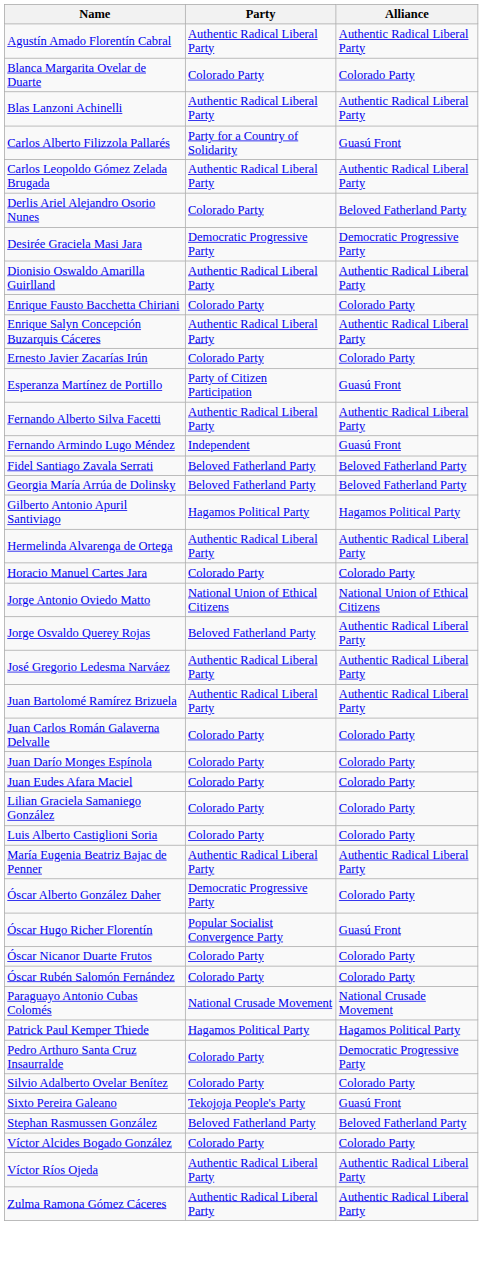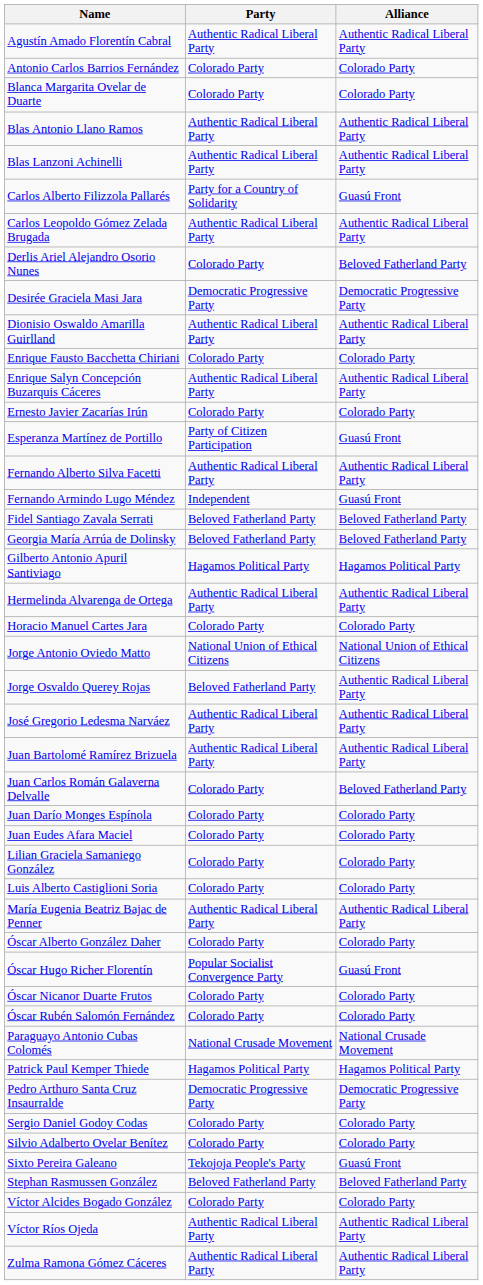 <table class="wikitable sortable">
 <tr>
 <th>Name</th>
 <th>Party</th>
 <th>Alliance</th>
 </tr>
 <tr>
 <td><a href='#'>Agustín Amado Florentín Cabral</a></td>
 <td><a href='#'>Authentic Radical Liberal Party</a></td>
 <td><a href='#'>Authentic Radical Liberal Party</a></td>
 </tr>
 <tr>
+<td><a href='#'>Antonio Carlos Barrios Fernández</a></td>
+<td><a href='#'>Colorado Party</a></td>
+<td><a href='#'>Colorado Party</a></td>
+</tr>
+<tr>
 <td><a href='#'>Blanca Margarita Ovelar de Duarte</a></td>
 <td><a href='#'>Colorado Party</a></td>
 <td><a href='#'>Colorado Party</a></td>
+</tr>
+<tr>
+<td><a href='#'>Blas Antonio Llano Ramos</a></td>
+<td><a href='#'>Authentic Radical Liberal Party</a></td>
+<td><a href='#'>Authentic Radical Liberal Party</a></td>
 </tr>
 <tr>
 <td><a href='#'>Blas Lanzoni Achinelli</a></td>
 <td><a href='#'>Authentic Radical Liberal Party</a></td>
 <td><a href='#'>Authentic Radical Liberal Party</a></td>
 </tr>
 <tr>
 <td><a href='#'>Carlos Alberto Filizzola Pallarés</a></td>
 <td><a href='#'>Party for a Country of Solidarity</a></td>
 <td><a href='#'>Guasú Front</a></td>
 </tr>
 <tr>
 <td><a href='#'>Carlos Leopoldo Gómez Zelada Brugada</a></td>
 <td><a href='#'>Authentic Radical Liberal Party</a></td>
 <td><a href='#'>Authentic Radical Liberal Party</a></td>
 </tr>
 <tr>
 <td><a href='#'>Derlis Ariel Alejandro Osorio Nunes</a></td>
 <td><a href='#'>Colorado Party</a></td>
 <td><a href='#'>Beloved Fatherland Party</a></td>
 </tr>
 <tr>
 <td><a href='#'>Desirée Graciela Masi Jara</a></td>
 <td><a href='#'>Democratic Progressive Party</a></td>
 <td><a href='#'>Democratic Progressive Party</a></td>
 </tr>
 <tr>
 <td><a href='#'>Dionisio Oswaldo Amarilla Guirlland</a></td>
 <td><a href='#'>Authentic Radical Liberal Party</a></td>
 <td><a href='#'>Authentic Radical Liberal Party</a></td>
 </tr>
 <tr>
 <td><a href='#'>Enrique Fausto Bacchetta Chiriani</a></td>
 <td><a href='#'>Colorado Party</a></td>
 <td><a href='#'>Colorado Party</a></td>
 </tr>
 <tr>
 <td><a href='#'>Enrique Salyn Concepción Buzarquis Cáceres</a></td>
 <td><a href='#'>Authentic Radical Liberal Party</a></td>
 <td><a href='#'>Authentic Radical Liberal Party</a></td>
 </tr>
 <tr>
 <td><a href='#'>Ernesto Javier Zacarías Irún</a></td>
 <td><a href='#'>Colorado Party</a></td>
 <td><a href='#'>Colorado Party</a></td>
 </tr>
 <tr>
 <td><a href='#'>Esperanza Martínez de Portillo</a></td>
 <td><a href='#'>Party of Citizen Participation</a></td>
 <td><a href='#'>Guasú Front</a></td>
 </tr>
 <tr>
 <td><a href='#'>Fernando Alberto Silva Facetti</a></td>
 <td><a href='#'>Authentic Radical Liberal Party</a></td>
 <td><a href='#'>Authentic Radical Liberal Party</a></td>
 </tr>
 <tr>
 <td><a href='#'>Fernando Armindo Lugo Méndez</a></td>
 <td><a href='#'>Independent</a></td>
 <td><a href='#'>Guasú Front</a></td>
 </tr>
 <tr>
 <td><a href='#'>Fidel Santiago Zavala Serrati</a></td>
 <td><a href='#'>Beloved Fatherland Party</a></td>
 <td><a href='#'>Beloved Fatherland Party</a></td>
 </tr>
 <tr>
 <td><a href='#'>Georgia María Arrúa de Dolinsky</a></td>
 <td><a href='#'>Beloved Fatherland Party</a></td>
 <td><a href='#'>Beloved Fatherland Party</a></td>
 </tr>
 <tr>
 <td><a href='#'>Gilberto Antonio Apuril Santiviago</a></td>
 <td><a href='#'>Hagamos Political Party</a></td>
 <td><a href='#'>Hagamos Political Party</a></td>
 </tr>
 <tr>
 <td><a href='#'>Hermelinda Alvarenga de Ortega</a></td>
 <td><a href='#'>Authentic Radical Liberal Party</a></td>
 <td><a href='#'>Authentic Radical Liberal Party</a></td>
 </tr>
 <tr>
 <td><a href='#'>Horacio Manuel Cartes Jara</a></td>
 <td><a href='#'>Colorado Party</a></td>
 <td><a href='#'>Colorado Party</a></td>
 </tr>
 <tr>
 <td><a href='#'>Jorge Antonio Oviedo Matto</a></td>
 <td><a href='#'>National Union of Ethical Citizens</a></td>
 <td><a href='#'>National Union of Ethical Citizens</a></td>
 </tr>
 <tr>
 <td><a href='#'>Jorge Osvaldo Querey Rojas</a></td>
 <td><a href='#'>Beloved Fatherland Party</a></td>
 <td><a href='#'>Authentic Radical Liberal Party</a></td>
 </tr>
 <tr>
 <td><a href='#'>José Gregorio Ledesma Narváez</a></td>
 <td><a href='#'>Authentic Radical Liberal Party</a></td>
 <td><a href='#'>Authentic Radical Liberal Party</a></td>
 </tr>
 <tr>
 <td><a href='#'>Juan Bartolomé Ramírez Brizuela</a></td>
 <td><a href='#'>Authentic Radical Liberal Party</a></td>
 <td><a href='#'>Authentic Radical Liberal Party</a></td>
 </tr>
 <tr>
 <td><a href='#'>Juan Carlos Román Galaverna Delvalle</a></td>
 <td><a href='#'>Colorado Party</a></td>
-<td><a href='#'>Colorado Party</a></td>
+<td><a href='#'>Beloved Fatherland Party</a></td>
 </tr>
 <tr>
 <td><a href='#'>Juan Darío Monges Espínola</a></td>
 <td><a href='#'>Colorado Party</a></td>
 <td><a href='#'>Colorado Party</a></td>
 </tr>
 <tr>
 <td><a href='#'>Juan Eudes Afara Maciel</a></td>
 <td><a href='#'>Colorado Party</a></td>
 <td><a href='#'>Colorado Party</a></td>
 </tr>
 <tr>
 <td><a href='#'>Lilian Graciela Samaniego González</a></td>
 <td><a href='#'>Colorado Party</a></td>
 <td><a href='#'>Colorado Party</a></td>
 </tr>
 <tr>
 <td><a href='#'>Luis Alberto Castiglioni Soria</a></td>
 <td><a href='#'>Colorado Party</a></td>
 <td><a href='#'>Colorado Party</a></td>
 </tr>
 <tr>
 <td><a href='#'>María Eugenia Beatriz Bajac de Penner</a></td>
 <td><a href='#'>Authentic Radical Liberal Party</a></td>
 <td><a href='#'>Authentic Radical Liberal Party</a></td>
 </tr>
 <tr>
 <td><a href='#'>Óscar Alberto González Daher</a></td>
-<td><a href='#'>Democratic Progressive Party</a></td>
+<td><a href='#'>Colorado Party</a></td>
 <td><a href='#'>Colorado Party</a></td>
 </tr>
 <tr>
 <td><a href='#'>Óscar Hugo Richer Florentín</a></td>
 <td><a href='#'>Popular Socialist Convergence Party</a></td>
 <td><a href='#'>Guasú Front</a></td>
 </tr>
 <tr>
 <td><a href='#'>Óscar Nicanor Duarte Frutos</a></td>
 <td><a href='#'>Colorado Party</a></td>
 <td><a href='#'>Colorado Party</a></td>
 </tr>
 <tr>
 <td><a href='#'>Óscar Rubén Salomón Fernández</a></td>
 <td><a href='#'>Colorado Party</a></td>
 <td><a href='#'>Colorado Party</a></td>
 </tr>
 <tr>
 <td><a href='#'>Paraguayo Antonio Cubas Colomés</a></td>
 <td><a href='#'>National Crusade Movement</a></td>
 <td><a href='#'>National Crusade Movement</a></td>
 </tr>
 <tr>
 <td><a href='#'>Patrick Paul Kemper Thiede</a></td>
 <td><a href='#'>Hagamos Political Party</a></td>
 <td><a href='#'>Hagamos Political Party</a></td>
 </tr>
 <tr>
 <td><a href='#'>Pedro Arthuro Santa Cruz Insaurralde</a></td>
+<td><a href='#'>Democratic Progressive Party</a></td>
+<td><a href='#'>Democratic Progressive Party</a></td>
+</tr>
+<tr>
+<td><a href='#'>Sergio Daniel Godoy Codas</a></td>
 <td><a href='#'>Colorado Party</a></td>
-<td><a href='#'>Democratic Progressive Party</a></td>
+<td><a href='#'>Colorado Party</a></td>
 </tr>
 <tr>
 <td><a href='#'>Silvio Adalberto Ovelar Benítez</a></td>
 <td><a href='#'>Colorado Party</a></td>
 <td><a href='#'>Colorado Party</a></td>
 </tr>
 <tr>
 <td><a href='#'>Sixto Pereira Galeano</a></td>
 <td><a href='#'>Tekojoja People's Party</a></td>
 <td><a href='#'>Guasú Front</a></td>
 </tr>
 <tr>
 <td><a href='#'>Stephan Rasmussen González</a></td>
 <td><a href='#'>Beloved Fatherland Party</a></td>
 <td><a href='#'>Beloved Fatherland Party</a></td>
 </tr>
 <tr>
 <td><a href='#'>Víctor Alcides Bogado González</a></td>
 <td><a href='#'>Colorado Party</a></td>
 <td><a href='#'>Colorado Party</a></td>
 </tr>
 <tr>
 <td><a href='#'>Víctor Ríos Ojeda</a></td>
 <td><a href='#'>Authentic Radical Liberal Party</a></td>
 <td><a href='#'>Authentic Radical Liberal Party</a></td>
 </tr>
 <tr>
 <td><a href='#'>Zulma Ramona Gómez Cáceres</a></td>
 <td><a href='#'>Authentic Radical Liberal Party</a></td>
 <td><a href='#'>Authentic Radical Liberal Party</a></td>
 </tr>
 </table>
